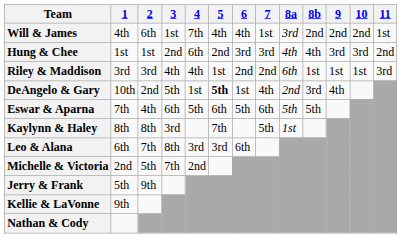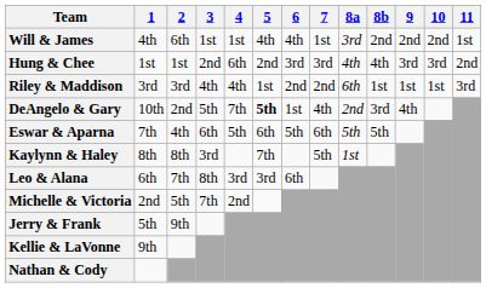 <table class="wikitable sortable" style="text-align:left;">
 <tr>
 <th scope="col" class="unsortable">Team</th>
 <th scope="col"><a href='#'>1</a></th>
 <th scope="col"><a href='#'>2</a></th>
 <th scope="col"><a href='#'>3</a></th>
 <th scope="col"><a href='#'>4</a></th>
 <th scope="col"><a href='#'>5</a></th>
 <th scope="col"><a href='#'>6</a></th>
 <th scope="col"><a href='#'>7</a></th>
 <th scope="col"><a href='#'>8a</a><span></span></th>
 <th scope="col"><a href='#'>8b</a></th>
 <th scope="col"><a href='#'>9</a></th>
 <th scope="col"><a href='#'>10</a></th>
 <th scope="col"><a href='#'>11</a></th>
 </tr>
 <tr>
 <th scope="row" style="text-align:left">Will & James</th>
 <td>4th</td>
 <td>6th</td>
 <td>1st</td>
-<td>7th</td>
+<td>1st</td>
 <td>4th</td>
 <td>4th</td>
 <td>1st</td>
 <td><em>3rd</em></td>
 <td>2nd</td>
 <td>2nd</td>
 <td>2nd</td>
 <td>1st</td>
 </tr>
 <tr>
 <th scope="row" style="text-align:left">Hung & Chee</th>
 <td>1st</td>
 <td>1st</td>
 <td>2nd</td>
 <td>6th</td>
 <td>2nd</td>
 <td>3rd</td>
 <td>3rd</td>
 <td><em>4th</em></td>
 <td>4th</td>
 <td>3rd</td>
 <td>3rd</td>
 <td>2nd</td>
 </tr>
 <tr>
 <th scope="row" style="text-align:left">Riley & Maddison</th>
 <td>3rd</td>
 <td>3rd</td>
 <td>4th</td>
 <td>4th</td>
 <td>1st</td>
 <td>2nd</td>
 <td>2nd</td>
 <td><em>6th</em></td>
 <td>1st</td>
 <td>1st</td>
 <td>1st</td>
 <td>3rd</td>
 </tr>
 <tr>
 <th scope="row" style="text-align:left">DeAngelo & Gary</th>
 <td>10th</td>
 <td>2nd</td>
 <td>5th</td>
-<td>1st</td>
+<td>7th</td>
 <td><strong>5th</strong></td>
 <td>1st</td>
 <td>4th</td>
 <td><em>2nd</em></td>
 <td>3rd</td>
 <td>4th</td>
 <td></td>
 <td colspan="1" rowspan="8" style="background:darkgrey;"></td>
 </tr>
 <tr>
 <th scope="row" style="text-align:left">Eswar & Aparna</th>
 <td>7th</td>
 <td>4th</td>
 <td>6th</td>
 <td>5th</td>
 <td>6th</td>
 <td>5th</td>
 <td>6th</td>
 <td><em>5th</em></td>
 <td>5th</td>
 <td></td>
 <td rowspan="7" style="background:darkgrey;"></td>
 </tr>
 <tr>
 <th scope="row" style="text-align:left">Kaylynn & Haley</th>
 <td>8th</td>
 <td>8th</td>
 <td>3rd</td>
 <td></td>
 <td>7th</td>
 <td></td>
 <td>5th</td>
 <td><em>1st</em></td>
 <td></td>
 <td rowspan="6" style="background:darkgrey;"></td>
 </tr>
 <tr>
 <th scope="row" style="text-align:left">Leo & Alana</th>
 <td>6th</td>
 <td>7th</td>
 <td>8th</td>
 <td>3rd</td>
 <td>3rd</td>
 <td>6th</td>
 <td></td>
 <td colspan="2" rowspan="5" bgcolor=darkgray></td>
 </tr>
 <tr>
 <th scope="row" style="text-align:left">Michelle & Victoria</th>
 <td>2nd</td>
 <td>5th</td>
 <td>7th</td>
 <td>2nd</td>
 <td></td>
 <td colspan="2" rowspan="4" style="background:darkgrey;"></td>
 </tr>
 <tr>
 <th scope="row" style="text-align:left">Jerry & Frank</th>
 <td>5th</td>
 <td>9th</td>
 <td></td>
 <td colspan="2" rowspan="3" style="background:darkgrey;"></td>
 </tr>
 <tr>
 <th scope="row" style="text-align:left">Kellie & LaVonne</th>
 <td>9th</td>
 <td></td>
 <td rowspan="2" style="background:darkgrey;"></td>
 </tr>
 <tr>
 <th scope="row" style="text-align:left">Nathan & Cody</th>
 <td></td>
 <td style="background:darkgrey;"></td>
 </tr>
 </table>
